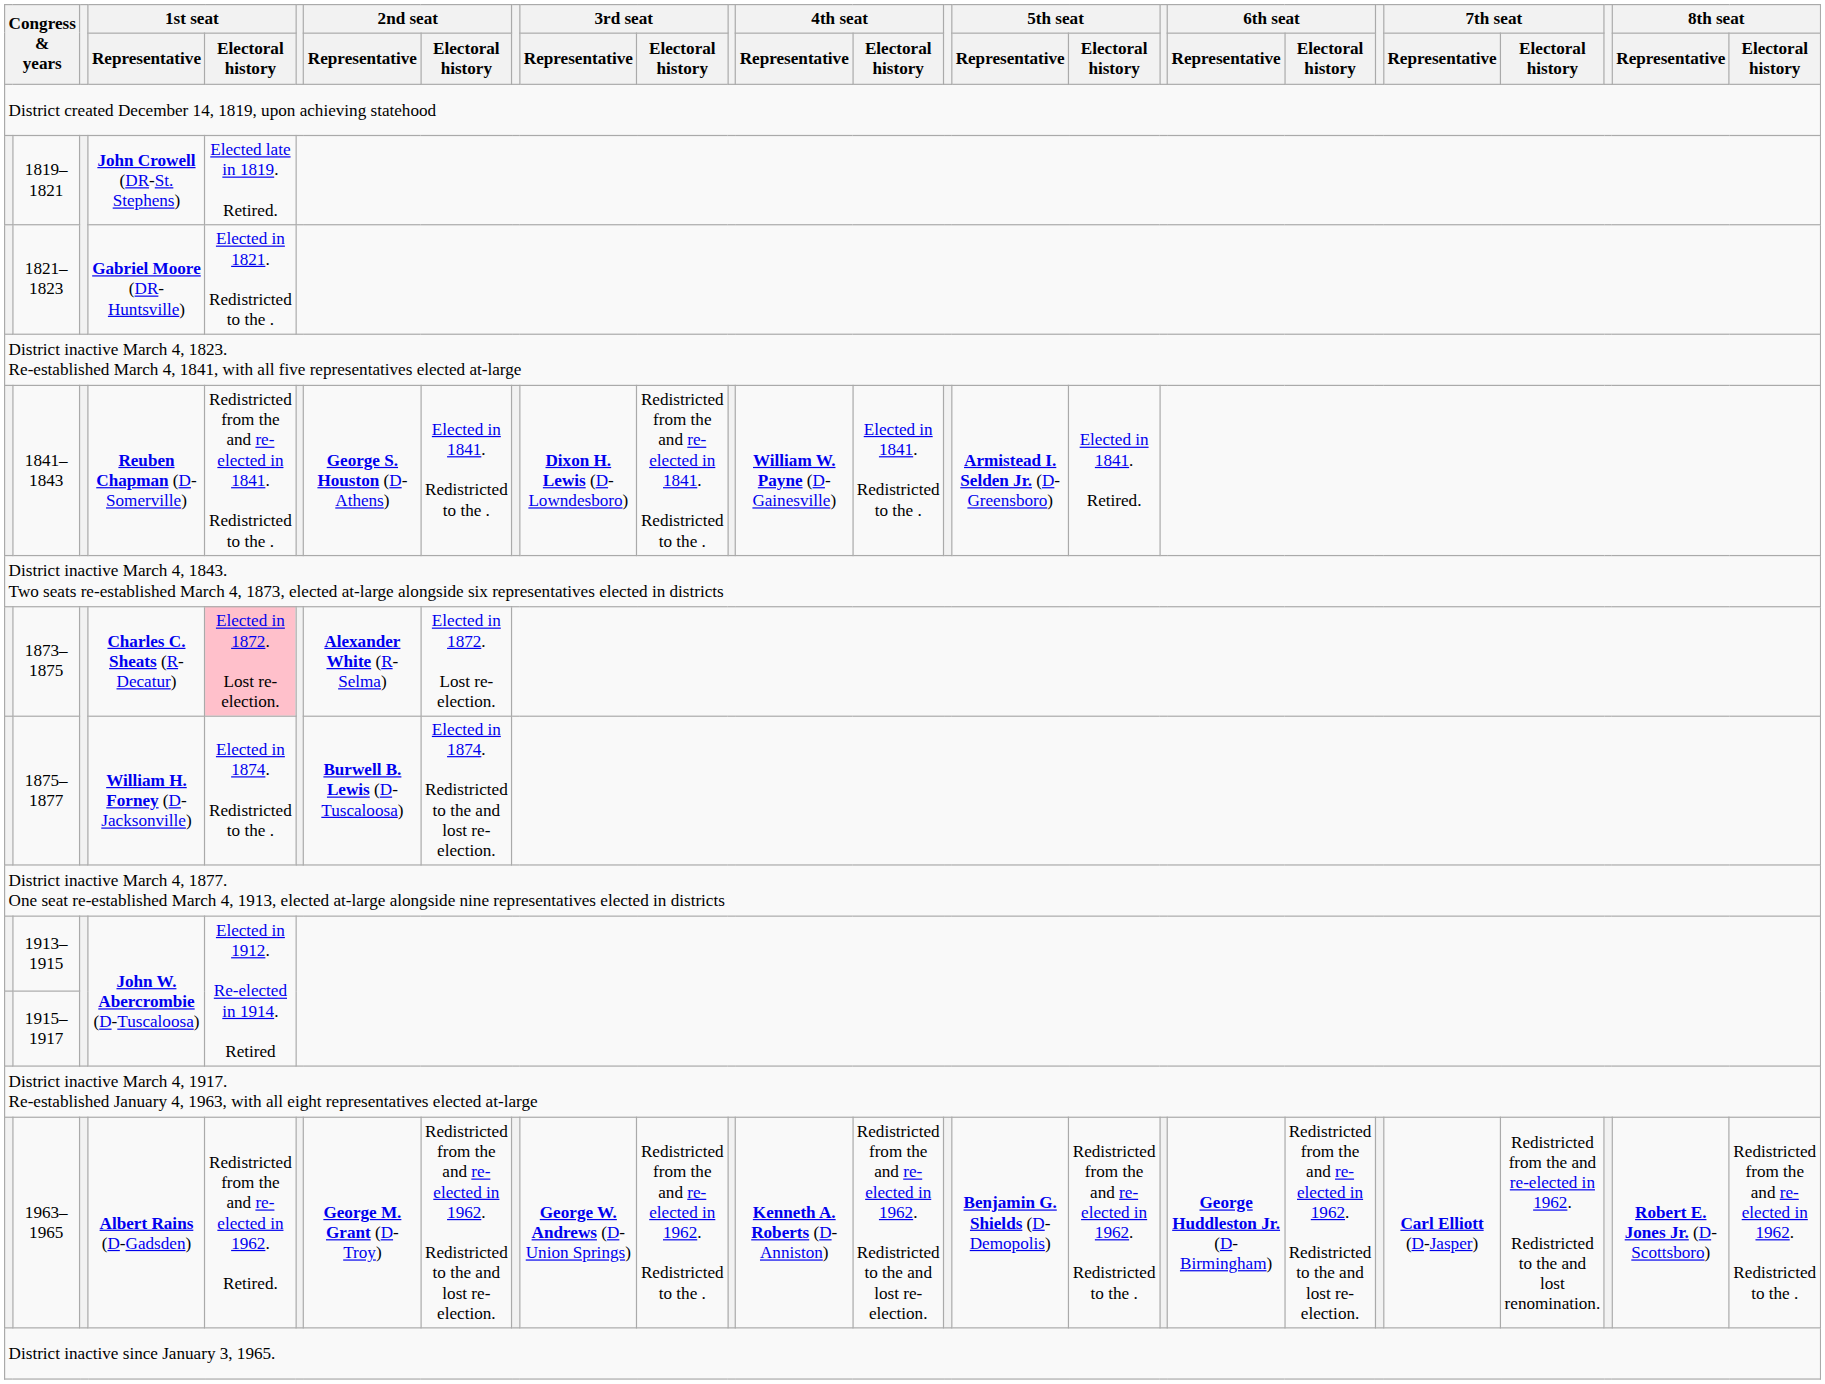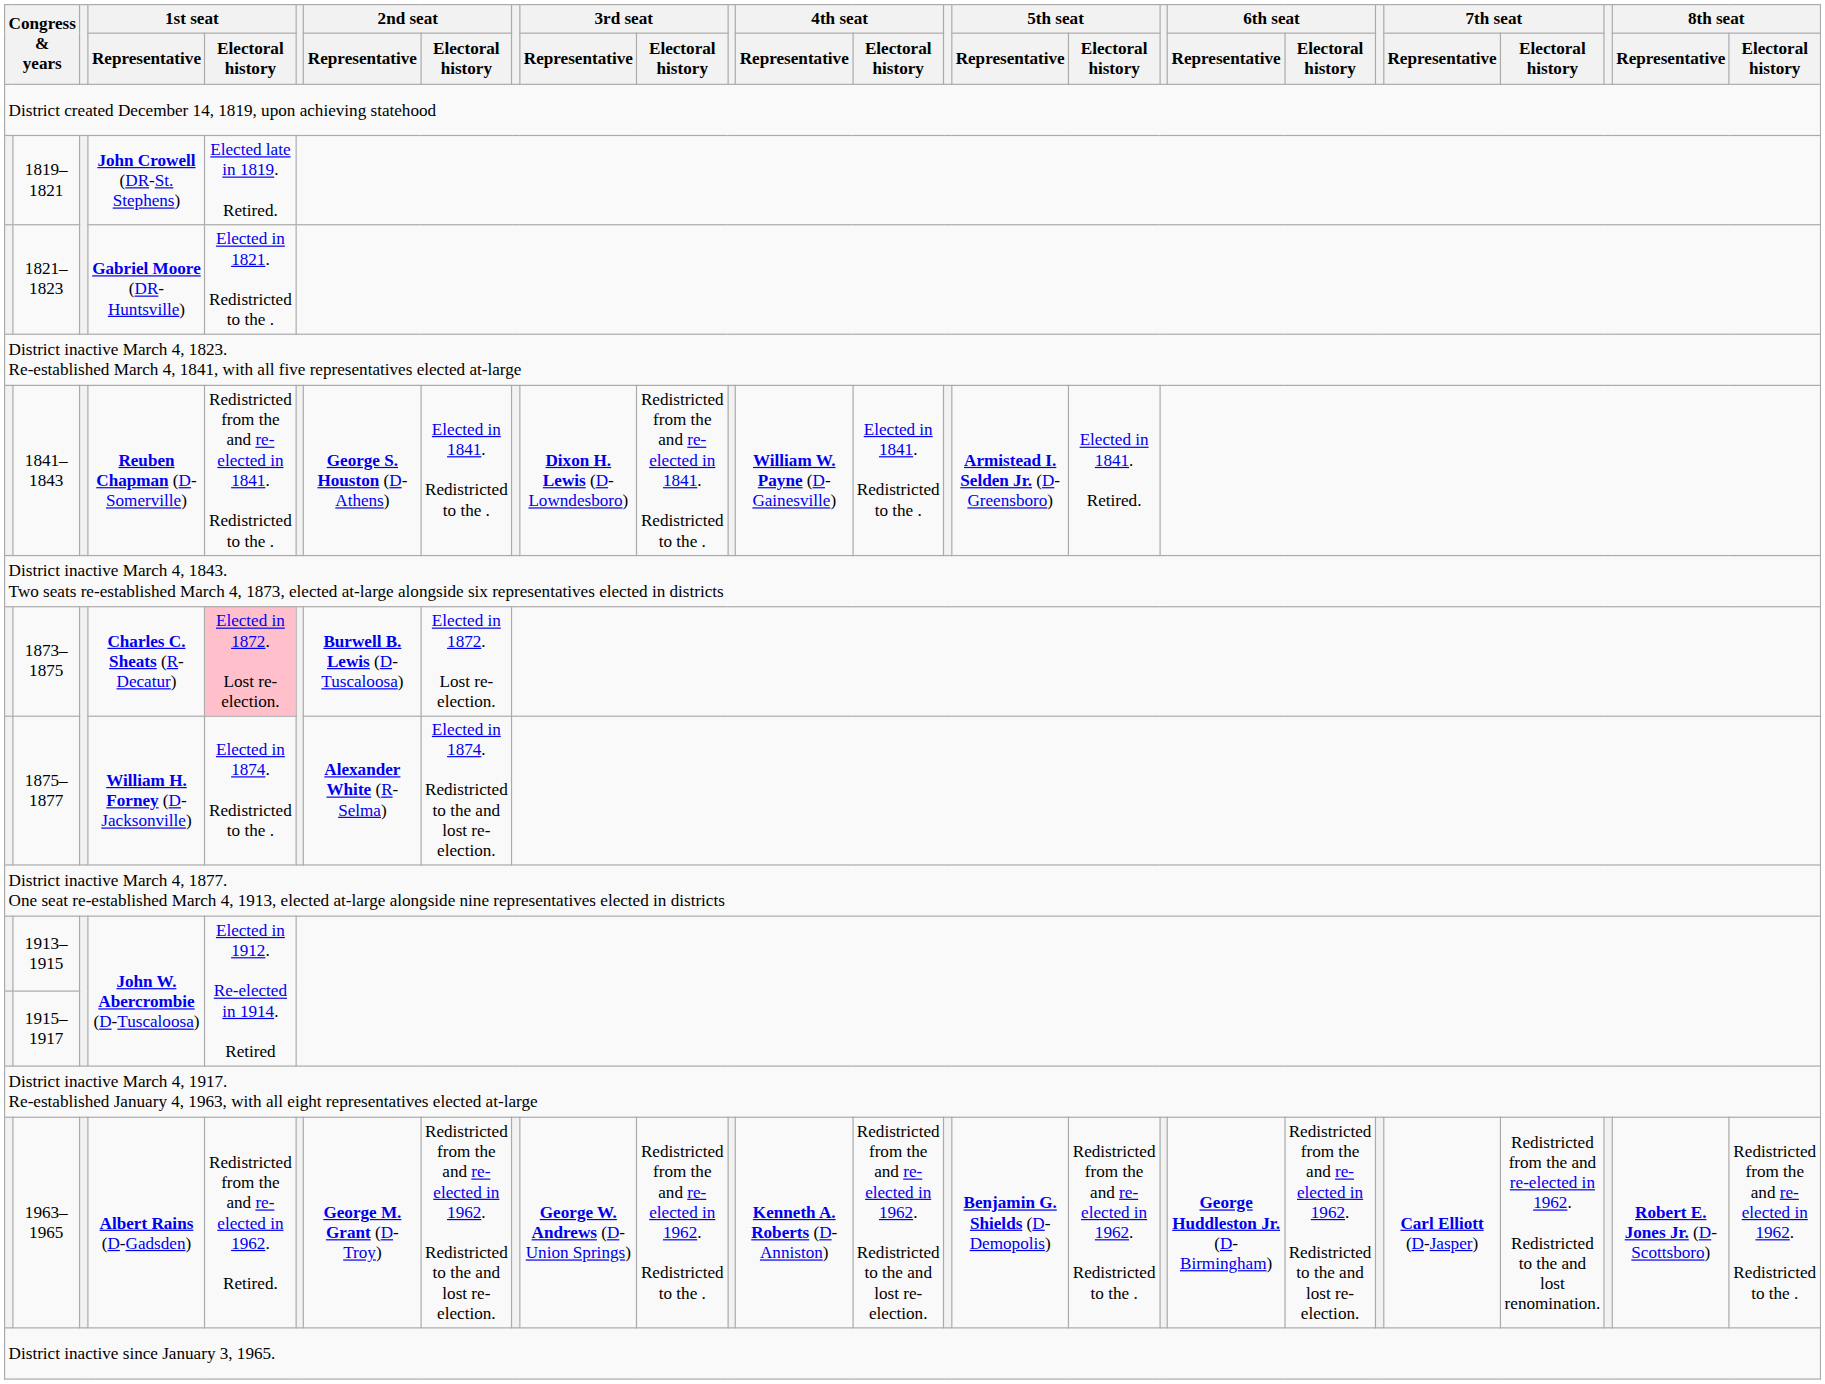 <table class=wikitable style="text-align:center; font-size:90%">
 <tr>
 <th rowspan=2 colspan=2>Congress &<br>years</th>
 <th rowspan=2></th>
 <th colspan=2>1st seat</th>
 <th rowspan=2></th>
 <th colspan=2>2nd seat</th>
 <th rowspan=2></th>
 <th colspan=2>3rd seat</th>
 <th rowspan=2></th>
 <th colspan=2>4th seat</th>
 <th rowspan=2></th>
 <th colspan=2>5th seat</th>
 <th rowspan=2></th>
 <th colspan=2>6th seat</th>
 <th rowspan=2></th>
 <th colspan=2>7th seat</th>
 <th rowspan=2></th>
 <th colspan=2>8th seat</th>
 </tr>
 <tr style="height:3em">
 <th>Representative</th>
 <th>Electoral history</th>
 <th>Representative</th>
 <th>Electoral history</th>
 <th>Representative</th>
 <th>Electoral history</th>
 <th>Representative</th>
 <th>Electoral history</th>
 <th>Representative</th>
 <th>Electoral history</th>
 <th>Representative</th>
 <th>Electoral history</th>
 <th>Representative</th>
 <th>Electoral history</th>
 <th>Representative</th>
 <th>Electoral history</th>
 </tr>
 <tr style="height:3em">
 <td colspan=26 align=left>District created December 14, 1819, upon achieving statehood</td>
 </tr>
 <tr style="height:3em">
 <th></th>
 <td>1819–1821</td>
 <th rowspan=2></th>
 <td><strong><a href='#'>John Crowell</a></strong> (<a href='#'>DR</a>-<a href='#'>St. Stephens</a>)</td>
 <td><a href='#'>Elected late in 1819</a>.<br><br>Retired.</td>
 <td colspan=21></td>
 </tr>
 <tr style="height:3em">
 <th></th>
 <td>1821–1823</td>
 <td><br><strong><a href='#'>Gabriel Moore</a></strong> (<a href='#'>DR</a>-<a href='#'>Huntsville</a>)</td>
 <td><a href='#'>Elected in 1821</a>.<br><br>Redistricted to the .</td>
 <td colspan=21></td>
 </tr>
 <tr style="height:3em">
 <td colspan=26 align=left>District inactive March 4, 1823.<br>Re-established March 4, 1841, with all five representatives elected at-large</td>
 </tr>
 <tr style="height:3em">
 <th></th>
 <td>1841–1843</td>
 <th></th>
 <td><br><strong><a href='#'>Reuben Chapman</a></strong> (<a href='#'>D</a>-<a href='#'>Somerville</a>)</td>
 <td>Redistricted from the  and <a href='#'>re-elected in 1841</a>.<br><br>Redistricted to the .</td>
 <th></th>
 <td><br><strong><a href='#'>George S. Houston</a></strong> (<a href='#'>D</a>-<a href='#'>Athens</a>)</td>
 <td><a href='#'>Elected in 1841</a>.<br><br>Redistricted to the .</td>
 <th></th>
 <td><br><strong><a href='#'>Dixon H. Lewis</a></strong> (<a href='#'>D</a>-<a href='#'>Lowndesboro</a>)</td>
 <td>Redistricted from the  and <a href='#'>re-elected in 1841</a>.<br><br>Redistricted to the .</td>
 <th></th>
 <td><br><strong><a href='#'>William W. Payne</a></strong> (<a href='#'>D</a>-<a href='#'>Gainesville</a>)</td>
 <td><a href='#'>Elected in 1841</a>.<br><br>Redistricted to the .</td>
 <th></th>
 <td><br><strong><a href='#'>Armistead I. Selden Jr.</a></strong> (<a href='#'>D</a>-<a href='#'>Greensboro</a>)</td>
 <td><a href='#'>Elected in 1841</a>.<br><br>Retired.</td>
 <td colspan=9></td>
 </tr>
 <tr style="height:3em">
 <td colspan=26 align=left>District inactive March 4, 1843.<br>Two seats re-established March 4, 1873, elected at-large alongside six representatives elected in districts</td>
 </tr>
 <tr style="height:3em">
 <th></th>
 <td>1873–1875</td>
 <th rowspan=2></th>
 <td><strong><a href='#'>Charles C. Sheats</a></strong> (<a href='#'>R</a>-<a href='#'>Decatur</a>)</td>
 <td style="background: pink;"><a href='#'>Elected in 1872</a>.<br><br>Lost re-election.</td>
 <th rowspan=2></th>
-<td><strong><a href='#'>Alexander White</a></strong> (<a href='#'>R</a>-<a href='#'>Selma</a>)</td>
+<td><strong><a href='#'>Burwell B. Lewis</a></strong> (<a href='#'>D</a>-<a href='#'>Tuscaloosa</a>)</td>
 <td><a href='#'>Elected in 1872</a>.<br><br>Lost re-election.</td>
 <td colspan=18></td>
 </tr>
 <tr style="height:3em">
 <th></th>
 <td>1875–1877</td>
 <td><br><strong><a href='#'>William H. Forney</a></strong> (<a href='#'>D</a>-<a href='#'>Jacksonville</a>)</td>
 <td><a href='#'>Elected in 1874</a>.<br><br>Redistricted to the .</td>
-<td><strong><a href='#'>Burwell B. Lewis</a></strong> (<a href='#'>D</a>-<a href='#'>Tuscaloosa</a>)</td>
+<td><strong><a href='#'>Alexander White</a></strong> (<a href='#'>R</a>-<a href='#'>Selma</a>)</td>
 <td><a href='#'>Elected in 1874</a>.<br><br>Redistricted to the  and lost re-election.</td>
 <td colspan=18></td>
 </tr>
 <tr style="height:3em">
 <td colspan=26 align=left>District inactive March 4, 1877.<br>One seat re-established March 4, 1913, elected at-large alongside nine representatives elected in districts</td>
 </tr>
 <tr style="height:3em">
 <th></th>
 <td>1913–1915</td>
 <th rowspan=2></th>
 <td rowspan=2 ><br><strong><a href='#'>John W. Abercrombie</a></strong> (<a href='#'>D</a>-<a href='#'>Tuscaloosa</a>)</td>
 <td rowspan=2><a href='#'>Elected in 1912</a>.<br><br><a href='#'>Re-elected in 1914</a>.<br><br>Retired</td>
 <td rowspan=2; colspan=21></td>
 </tr>
 <tr style="height:3em">
 <th></th>
 <td>1915–1917</td>
 </tr>
 <tr style="height:3em">
 <td colspan=26 align=left>District inactive March 4, 1917.<br>Re-established January 4, 1963, with all eight representatives elected at-large</td>
 </tr>
 <tr style="height:3em">
 <th></th>
 <td>1963–1965</td>
 <th></th>
 <td><br><strong><a href='#'>Albert Rains</a></strong> (<a href='#'>D</a>-<a href='#'>Gadsden</a>)</td>
 <td>Redistricted from the  and <a href='#'>re-elected in 1962</a>.<br><br>Retired.</td>
 <th></th>
 <td><br><strong><a href='#'>George M. Grant</a></strong> (<a href='#'>D</a>-<a href='#'>Troy</a>)</td>
 <td>Redistricted from the  and <a href='#'>re-elected in 1962</a>.<br><br>Redistricted to the  and lost re-election.</td>
 <th></th>
 <td><br><strong><a href='#'>George W. Andrews</a></strong> (<a href='#'>D</a>-<a href='#'>Union Springs</a>)</td>
 <td>Redistricted from the  and <a href='#'>re-elected in 1962</a>.<br><br>Redistricted to the .</td>
 <th></th>
 <td><br><strong><a href='#'>Kenneth A. Roberts</a></strong> (<a href='#'>D</a>-<a href='#'>Anniston</a>)</td>
 <td>Redistricted from the  and <a href='#'>re-elected in 1962</a>.<br><br>Redistricted to the  and lost re-election.</td>
 <th></th>
 <td><strong><a href='#'>Benjamin G. Shields</a></strong> (<a href='#'>D</a>-<a href='#'>Demopolis</a>)</td>
 <td>Redistricted from the  and <a href='#'>re-elected in 1962</a>.<br><br>Redistricted to the .</td>
 <th></th>
 <td><br><strong><a href='#'>George Huddleston Jr.</a></strong> (<a href='#'>D</a>-<a href='#'>Birmingham</a>)</td>
 <td>Redistricted from the  and <a href='#'>re-elected in 1962</a>.<br><br>Redistricted to the  and lost re-election.</td>
 <th></th>
 <td><br><strong><a href='#'>Carl Elliott</a></strong> (<a href='#'>D</a>-<a href='#'>Jasper</a>)</td>
 <td>Redistricted from the  and <a href='#'>re-elected in 1962</a>.<br><br>Redistricted to the  and lost renomination.</td>
 <th></th>
 <td><br><strong><a href='#'>Robert E. Jones Jr.</a></strong> (<a href='#'>D</a>-<a href='#'>Scottsboro</a>)</td>
 <td>Redistricted from the  and <a href='#'>re-elected in 1962</a>.<br><br>Redistricted to the .</td>
 </tr>
 <tr style="height:3em">
 <td colspan=26 align=left>District inactive since January 3, 1965.</td>
 </tr>
 </table>
